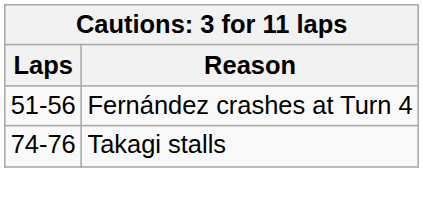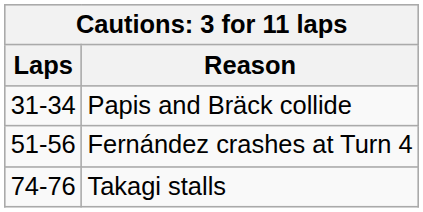 <table class="wikitable">
 <tr>
 <th colspan=2>Cautions: 3 for 11 laps</th>
 </tr>
 <tr>
 <th>Laps</th>
 <th>Reason</th>
+</tr>
+<tr>
+<td>31-34</td>
+<td>Papis and Bräck collide</td>
 </tr>
 <tr>
 <td>51-56</td>
 <td>Fernández crashes at Turn 4</td>
 </tr>
 <tr>
 <td>74-76</td>
 <td>Takagi stalls</td>
 </tr>
 </table>
